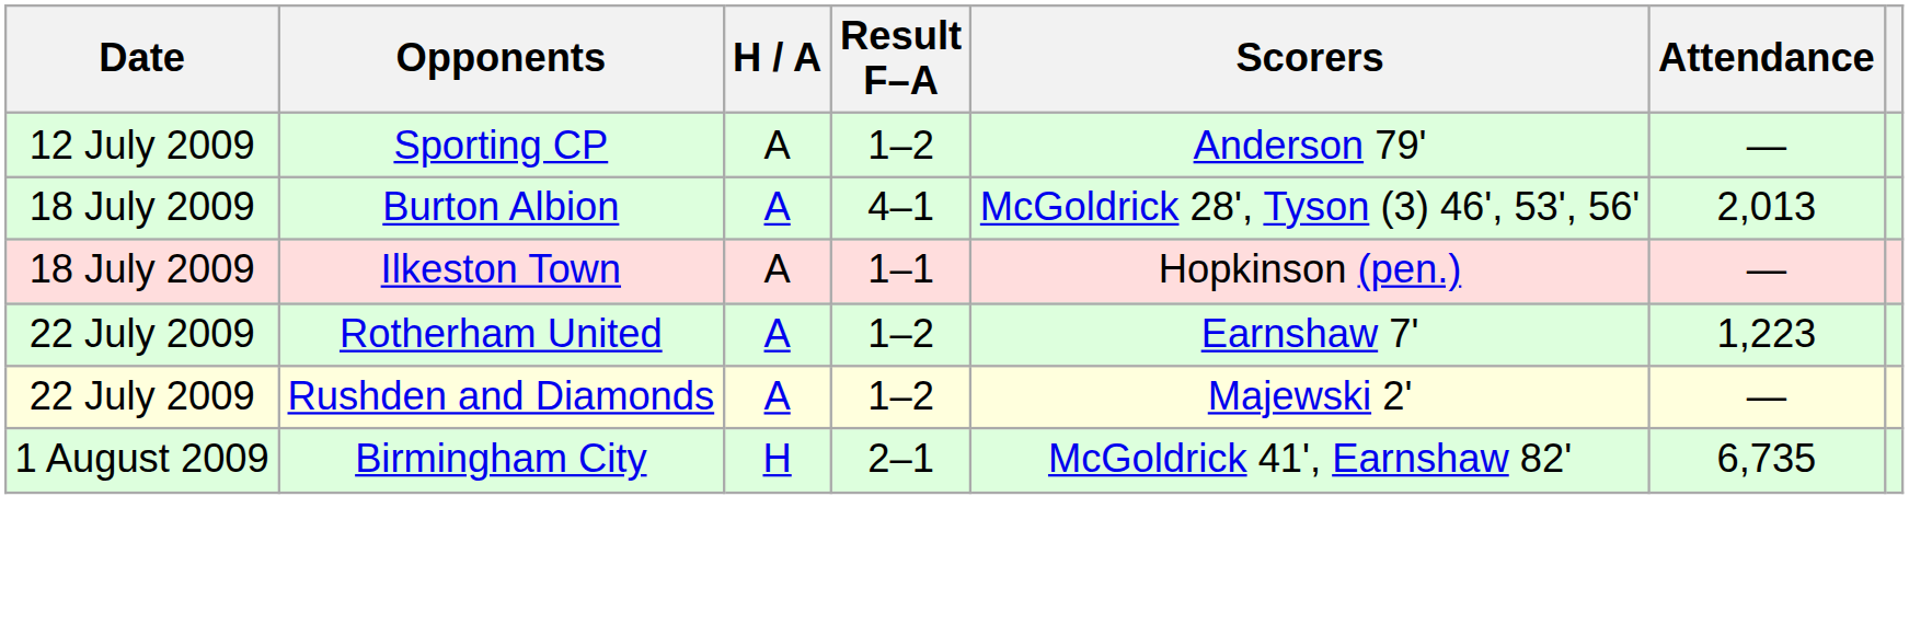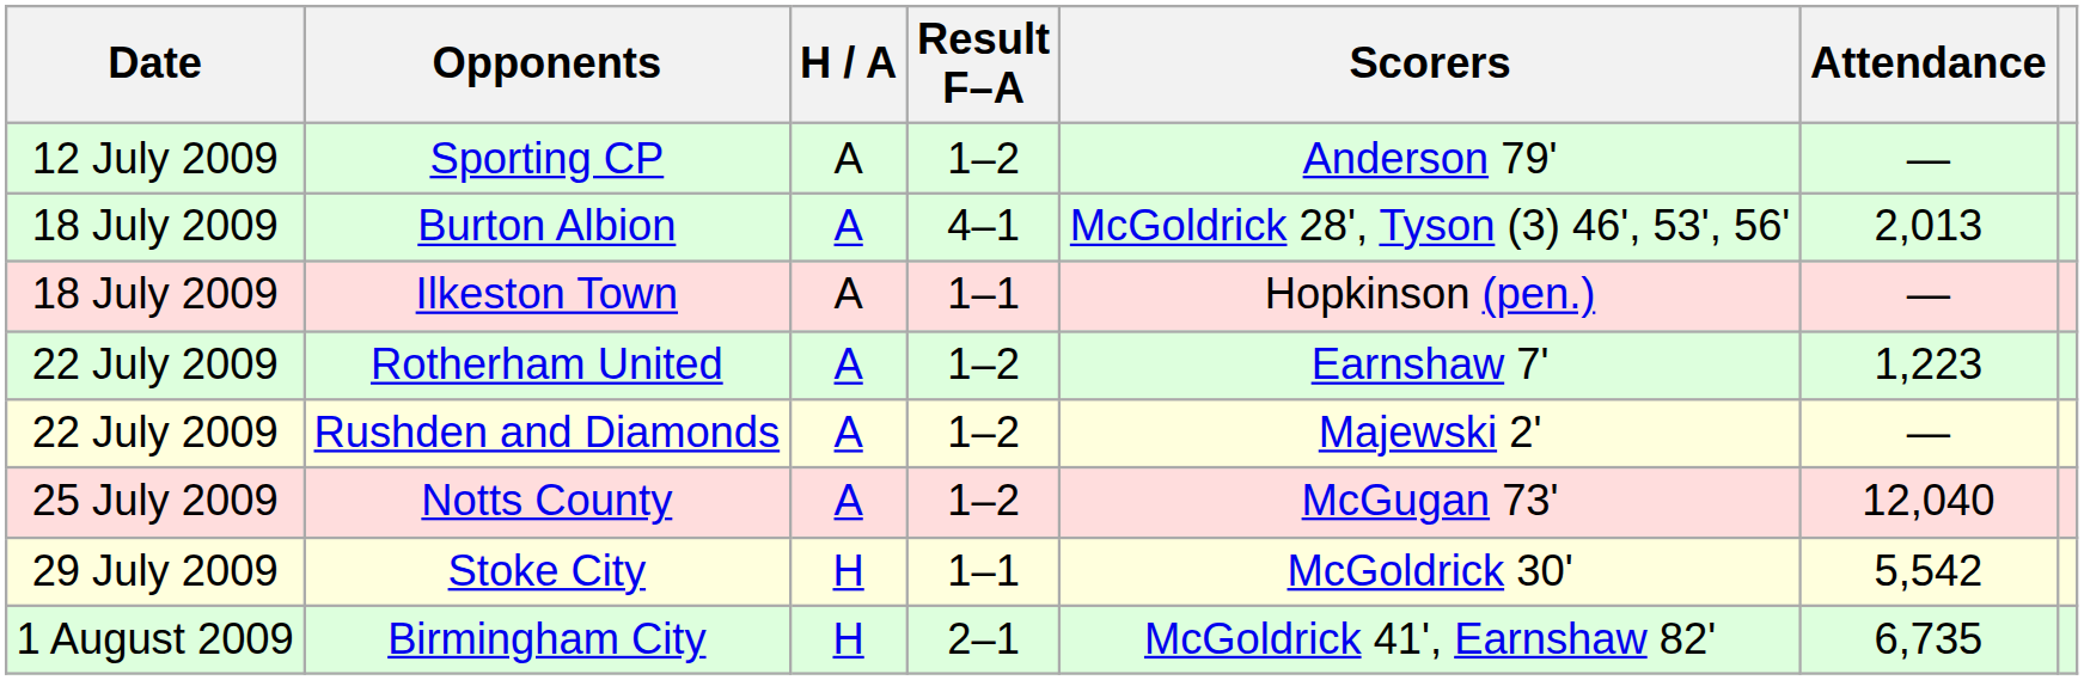 <table class="wikitable" style="text-align:center">
 <tr style="background:#f0f6ff;">
 <th>Date</th>
 <th>Opponents</th>
 <th>H / A</th>
 <th>Result<br>F–A</th>
 <th>Scorers</th>
 <th>Attendance</th>
 <th></th>
 </tr>
 <tr bgcolor="#ddffdd">
 <td>12 July 2009</td>
 <td> <a href='#'>Sporting CP</a></td>
 <td>A</td>
 <td>1–2</td>
 <td><a href='#'>Anderson</a> 79'</td>
 <td>—</td>
 <td></td>
 </tr>
 <tr bgcolor="#ddffdd">
 <td>18 July 2009</td>
 <td><a href='#'>Burton Albion</a></td>
 <td><a href='#'>A</a></td>
 <td>4–1</td>
 <td><a href='#'>McGoldrick</a> 28', <a href='#'>Tyson</a> (3) 46', 53', 56'</td>
 <td>2,013</td>
 <td></td>
 </tr>
 <tr bgcolor="#ffdddd">
 <td>18 July 2009</td>
 <td><a href='#'>Ilkeston Town</a></td>
 <td>A</td>
 <td>1–1</td>
 <td>Hopkinson <a href='#'>(pen.)</a></td>
 <td>—</td>
 <td></td>
 </tr>
 <tr bgcolor="#ddffdd">
 <td>22 July 2009</td>
 <td><a href='#'>Rotherham United</a></td>
 <td><a href='#'>A</a></td>
 <td>1–2</td>
 <td><a href='#'>Earnshaw</a> 7'</td>
 <td>1,223</td>
 <td></td>
 </tr>
 <tr bgcolor="#ffffdd">
 <td>22 July 2009</td>
 <td><a href='#'>Rushden and Diamonds</a></td>
 <td><a href='#'>A</a></td>
 <td>1–2</td>
 <td><a href='#'>Majewski</a> 2'</td>
 <td>—</td>
 <td></td>
 </tr>
+<tr bgcolor="#ffdddd">
+<td>25 July 2009</td>
+<td><a href='#'>Notts County</a></td>
+<td><a href='#'>A</a></td>
+<td>1–2</td>
+<td><a href='#'>McGugan</a> 73'</td>
+<td>12,040</td>
+<td></td>
+</tr>
+<tr bgcolor="#ffffdd">
+<td>29 July 2009</td>
+<td><a href='#'>Stoke City</a></td>
+<td><a href='#'>H</a></td>
+<td>1–1</td>
+<td><a href='#'>McGoldrick</a> 30'</td>
+<td>5,542</td>
+<td></td>
+</tr>
 <tr bgcolor="#ddffdd">
 <td>1 August 2009</td>
 <td><a href='#'>Birmingham City</a></td>
 <td><a href='#'>H</a></td>
 <td>2–1</td>
 <td><a href='#'>McGoldrick</a> 41', <a href='#'>Earnshaw</a> 82'</td>
 <td>6,735</td>
 <td></td>
 </tr>
 </table>
